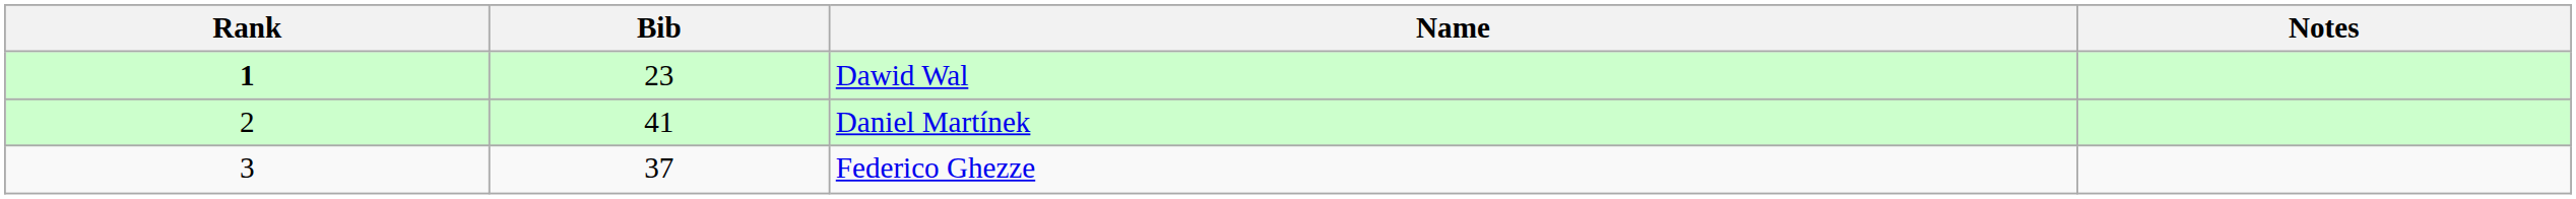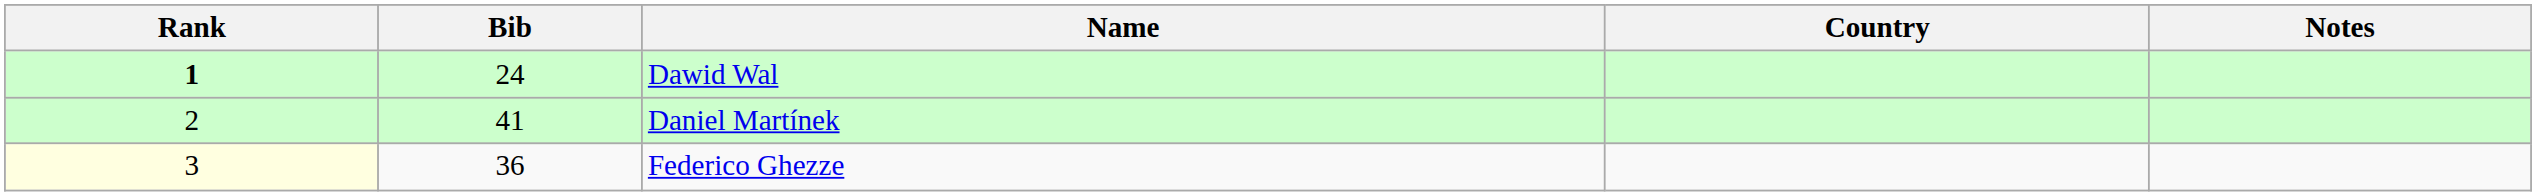 <table class="wikitable" style="text-align:center;" width=70%>
 <tr>
 <th>Rank</th>
 <th>Bib</th>
 <th>Name</th>
+<th>Country</th>
 <th>Notes</th>
 </tr>
 <tr bgcolor=ccffcc>
 <td><strong>1</strong></td>
-<td>23</td>
+<td>24</td>
 <td align=left><a href='#'>Dawid Wal</a></td>
+<td align=left></td>
 <td></td>
 </tr>
 <tr bgcolor=ccffcc>
 <td>2</td>
 <td>41</td>
 <td align=left><a href='#'>Daniel Martínek</a></td>
+<td align=left></td>
 <td></td>
 </tr>
 <tr>
-<td>3</td>
-<td>37</td>
+<td style="background: lightyellow;">3</td>
+<td>36</td>
 <td align=left><a href='#'>Federico Ghezze</a></td>
+<td align=left></td>
 <td></td>
 </tr>
 </table>
